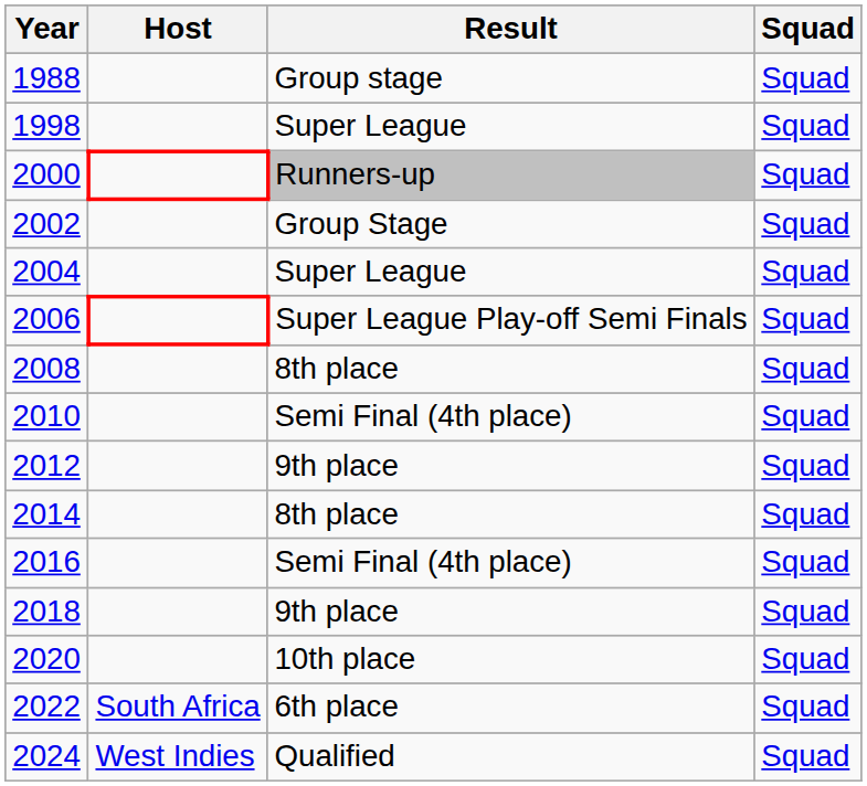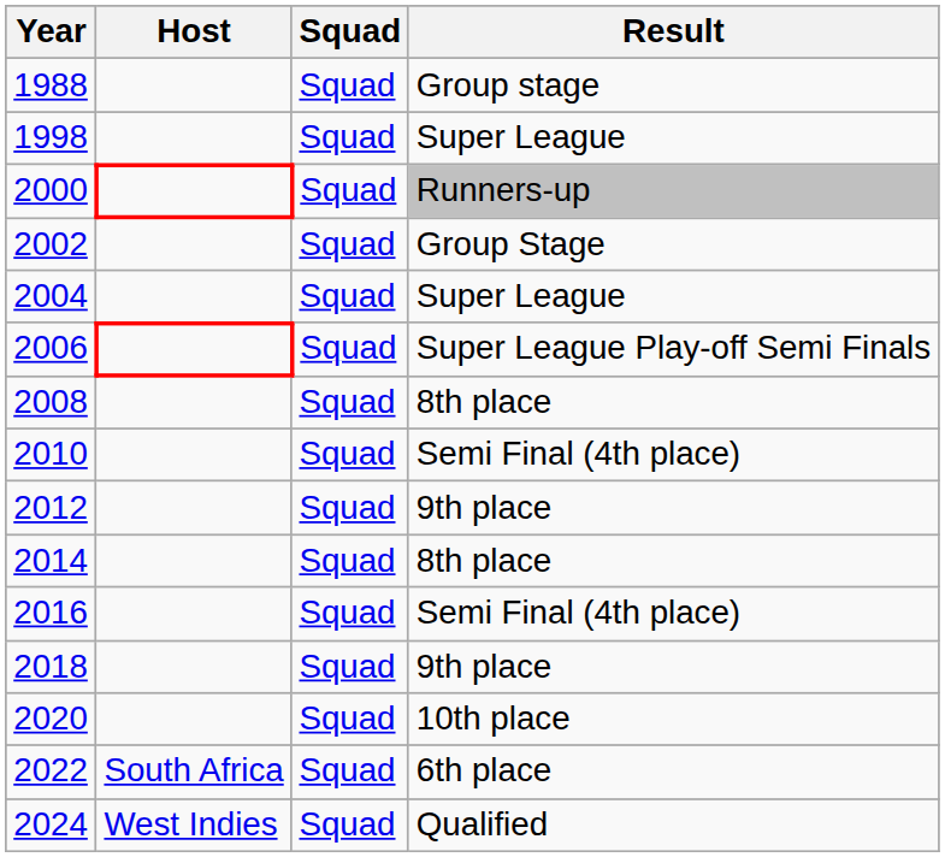 <table class="wikitable">
 <tr>
 <th>Year</th>
 <th>Host</th>
+<th>Squad</th>
 <th>Result</th>
-<th>Squad</th>
 </tr>
 <tr>
 <td><a href='#'>1988</a></td>
 <td></td>
+<td><a href='#'>Squad</a></td>
 <td>Group stage</td>
-<td><a href='#'>Squad</a></td>
 </tr>
 <tr>
 <td><a href='#'>1998</a></td>
 <td></td>
+<td><a href='#'>Squad</a></td>
 <td>Super League</td>
-<td><a href='#'>Squad</a></td>
 </tr>
 <tr>
 <td><a href='#'>2000</a></td>
 <td style="border: 2px solid red"></td>
+<td><a href='#'>Squad</a></td>
 <td style="background:silver">Runners-up</td>
-<td><a href='#'>Squad</a></td>
 </tr>
 <tr>
 <td><a href='#'>2002</a></td>
 <td></td>
+<td><a href='#'>Squad</a></td>
 <td>Group Stage</td>
-<td><a href='#'>Squad</a></td>
 </tr>
 <tr>
 <td><a href='#'>2004</a></td>
 <td></td>
+<td><a href='#'>Squad</a></td>
 <td>Super League</td>
-<td><a href='#'>Squad</a></td>
 </tr>
 <tr>
 <td><a href='#'>2006</a></td>
 <td style="border: 2px solid red"></td>
+<td><a href='#'>Squad</a></td>
 <td>Super League Play-off Semi Finals</td>
-<td><a href='#'>Squad</a></td>
 </tr>
 <tr>
 <td><a href='#'>2008</a></td>
 <td></td>
+<td><a href='#'>Squad</a></td>
 <td>8th place</td>
-<td><a href='#'>Squad</a></td>
 </tr>
 <tr>
 <td><a href='#'>2010</a></td>
 <td></td>
+<td><a href='#'>Squad</a></td>
 <td>Semi Final (4th place)</td>
-<td><a href='#'>Squad</a></td>
 </tr>
 <tr>
 <td><a href='#'>2012</a></td>
 <td></td>
+<td><a href='#'>Squad</a></td>
 <td>9th place</td>
-<td><a href='#'>Squad</a></td>
 </tr>
 <tr>
 <td><a href='#'>2014</a></td>
 <td></td>
+<td><a href='#'>Squad</a></td>
 <td>8th place</td>
-<td><a href='#'>Squad</a></td>
 </tr>
 <tr>
 <td><a href='#'>2016</a></td>
 <td></td>
+<td><a href='#'>Squad</a></td>
 <td>Semi Final (4th place)</td>
-<td><a href='#'>Squad</a></td>
 </tr>
 <tr>
 <td><a href='#'>2018</a></td>
 <td></td>
+<td><a href='#'>Squad</a></td>
 <td>9th place</td>
-<td><a href='#'>Squad</a></td>
 </tr>
 <tr>
 <td><a href='#'>2020</a></td>
 <td></td>
+<td><a href='#'>Squad</a></td>
 <td>10th place</td>
-<td><a href='#'>Squad</a></td>
 </tr>
 <tr>
 <td><a href='#'>2022</a></td>
 <td> <a href='#'>South Africa</a></td>
+<td><a href='#'>Squad</a></td>
 <td>6th place</td>
-<td><a href='#'>Squad</a></td>
 </tr>
 <tr>
 <td><a href='#'>2024</a></td>
 <td> <a href='#'>West Indies</a></td>
+<td><a href='#'>Squad</a></td>
 <td>Qualified</td>
-<td><a href='#'>Squad</a></td>
 </tr>
 </table>
